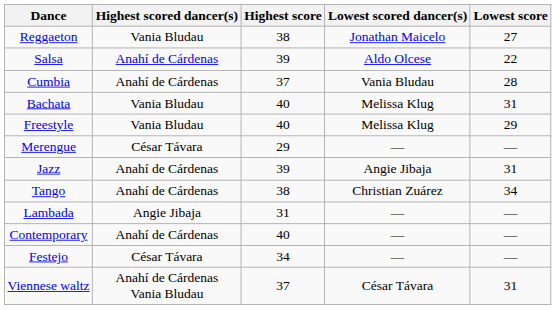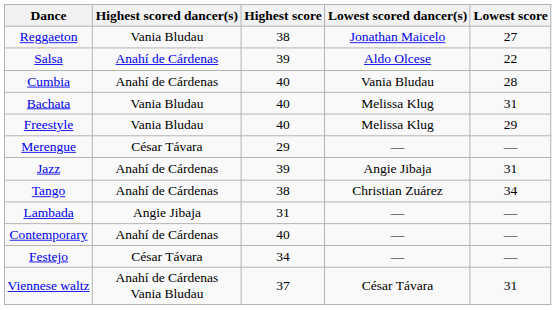 <table class="wikitable sortable" style="text-align:center; white-space:nowrap;  font-size:97%;">
 <tr>
 <th>Dance</th>
 <th class="sortable">Highest scored dancer(s)</th>
 <th>Highest score</th>
 <th class="sortable">Lowest scored dancer(s)</th>
 <th>Lowest score</th>
 </tr>
 <tr>
 <td><a href='#'>Reggaeton</a></td>
 <td>Vania Bludau</td>
 <td>38</td>
 <td><a href='#'>Jonathan Maicelo</a></td>
 <td>27</td>
 </tr>
 <tr>
 <td><a href='#'>Salsa</a></td>
 <td><a href='#'>Anahí de Cárdenas</a></td>
 <td>39</td>
 <td><a href='#'>Aldo Olcese</a></td>
 <td>22</td>
 </tr>
 <tr>
 <td><a href='#'>Cumbia</a></td>
 <td>Anahí de Cárdenas</td>
-<td>37</td>
+<td>40</td>
 <td>Vania Bludau</td>
 <td>28</td>
 </tr>
 <tr>
 <td><a href='#'>Bachata</a></td>
 <td>Vania Bludau</td>
 <td>40</td>
 <td>Melissa Klug</td>
 <td>31</td>
 </tr>
 <tr>
 <td><a href='#'>Freestyle</a></td>
 <td>Vania Bludau</td>
 <td>40</td>
 <td>Melissa Klug</td>
 <td>29</td>
 </tr>
 <tr>
 <td><a href='#'>Merengue</a></td>
 <td>César Távara</td>
 <td>29</td>
 <td>—</td>
 <td>—</td>
 </tr>
 <tr>
 <td><a href='#'>Jazz</a></td>
 <td>Anahí de Cárdenas</td>
 <td>39</td>
 <td>Angie Jibaja</td>
 <td>31</td>
 </tr>
 <tr>
 <td><a href='#'>Tango</a></td>
 <td>Anahí de Cárdenas</td>
 <td>38</td>
 <td>Christian Zuárez</td>
 <td>34</td>
 </tr>
 <tr>
 <td><a href='#'>Lambada</a></td>
 <td>Angie Jibaja</td>
 <td>31</td>
 <td>—</td>
 <td>—</td>
 </tr>
 <tr>
 <td><a href='#'>Contemporary</a></td>
 <td>Anahí de Cárdenas</td>
 <td>40</td>
 <td>—</td>
 <td>—</td>
 </tr>
 <tr>
 <td><a href='#'>Festejo</a></td>
 <td>César Távara</td>
 <td>34</td>
 <td>—</td>
 <td>—</td>
 </tr>
 <tr>
 <td><a href='#'>Viennese waltz</a></td>
 <td>Anahí de Cárdenas<br>Vania Bludau</td>
 <td>37</td>
 <td>César Távara</td>
 <td>31</td>
 </tr>
 </table>
